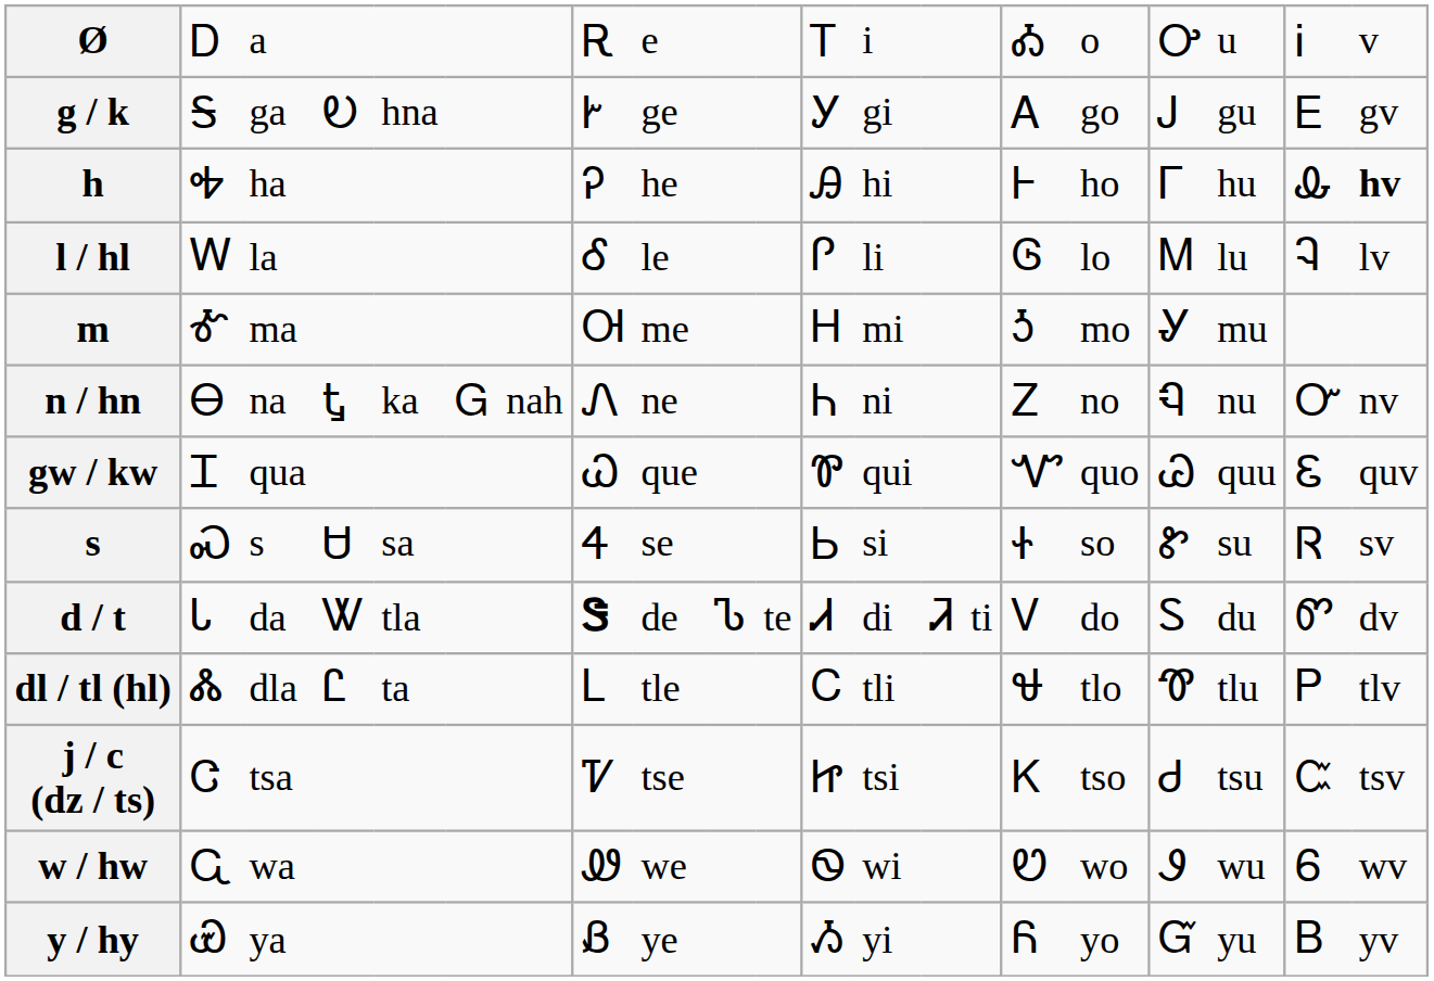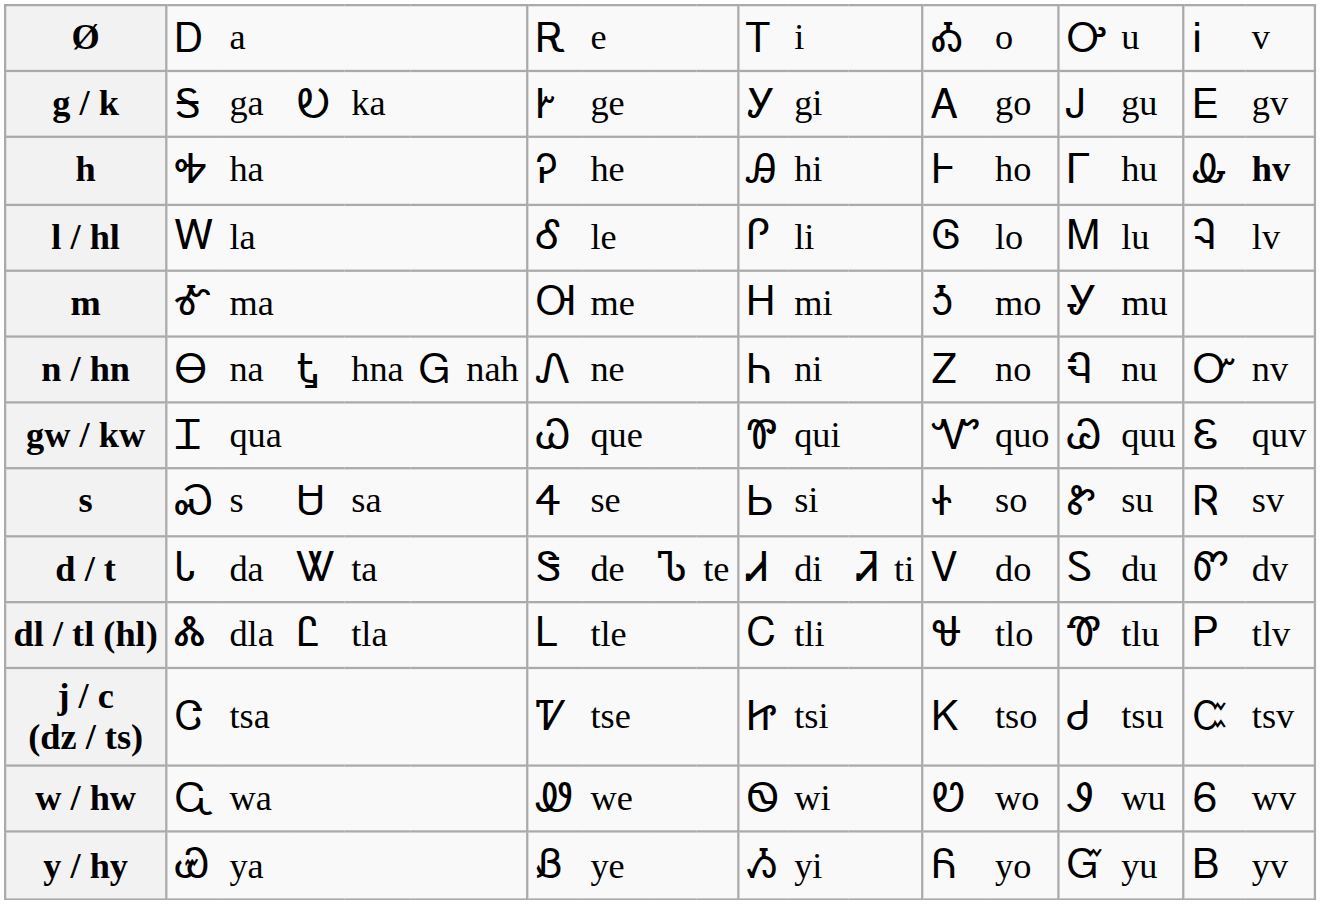 <table class="wikitable" summary="Cherokee">
 <tr>
 <th>Ø</th>
 <td style="font-size:large;">Ꭰ</td>
 <td style="border-left:#aaa hidden; border-right:#aaa hidden;">a</td>
 <td colspan="4"> </td>
 <td style="font-size:large;">Ꭱ</td>
 <td style="border-left:#aaa hidden; border-right:#aaa hidden;">e</td>
 <td colspan="2"> </td>
 <td style="font-size:large;">Ꭲ</td>
 <td style="border-left:#aaa hidden; border-right:#aaa hidden;">i</td>
 <td colspan="2"> </td>
 <td style="font-size:large;">Ꭳ</td>
 <td style="border-left:#aaa hidden;">o</td>
 <td style="font-size:large;">Ꭴ</td>
 <td style="border-left:#aaa hidden;">u</td>
 <td style="font-size:large;">Ꭵ</td>
 <td style="border-left:#aaa hidden;">v</td>
 </tr>
 <tr>
 <th>g / k</th>
 <td style="font-size:large;">Ꭶ</td>
 <td style="border-left:#aaa hidden; border-right:#aaa hidden;">ga</td>
 <td style="font-size:large;">Ꭷ</td>
-<td style="border-left:#aaa hidden; border-right:#aaa hidden;">hna</td>
+<td style="border-left:#aaa hidden; border-right:#aaa hidden;">ka</td>
 <td colspan="2"> </td>
 <td style="font-size:large;">Ꭸ</td>
 <td style="border-left:#aaa hidden; border-right:#aaa hidden;">ge</td>
 <td colspan="2"> </td>
 <td style="font-size:large;">Ꭹ</td>
 <td style="border-left:#aaa hidden; border-right:#aaa hidden;">gi</td>
 <td colspan="2"> </td>
 <td style="font-size:large;">Ꭺ</td>
 <td style="border-left:#aaa hidden;">go</td>
 <td style="font-size:large;">Ꭻ</td>
 <td style="border-left:#aaa hidden;">gu</td>
 <td style="font-size:large;">Ꭼ</td>
 <td style="border-left:#aaa hidden;">gv</td>
 </tr>
 <tr>
 <th>h</th>
 <td style="font-size:large;">Ꭽ</td>
 <td style="border-left:#aaa hidden; border-right:#aaa hidden;">ha</td>
 <td colspan="4"> </td>
 <td style="font-size:large;">Ꭾ</td>
 <td style="border-left:#aaa hidden; border-right:#aaa hidden;">he</td>
 <td colspan="2"> </td>
 <td style="font-size:large;">Ꭿ</td>
 <td style="border-left:#aaa hidden; border-right:#aaa hidden;">hi</td>
 <td colspan="2"> </td>
 <td style="font-size:large;">Ꮀ</td>
 <td style="border-left:#aaa hidden;">ho</td>
 <td style="font-size:large;">Ꮁ</td>
 <td style="border-left:#aaa hidden;">hu</td>
 <td style="font-size:large;">Ꮂ</td>
 <td style="border-left:#aaa hidden;"><strong>hv</strong></td>
 </tr>
 <tr>
 <th>l / hl</th>
 <td style="font-size:large;">Ꮃ</td>
 <td style="border-left:#aaa hidden; border-right:#aaa hidden;">la</td>
 <td colspan="4"> </td>
 <td style="font-size:large;">Ꮄ</td>
 <td style="border-left:#aaa hidden; border-right:#aaa hidden;">le</td>
 <td colspan="2"> </td>
 <td style="font-size:large;">Ꮅ</td>
 <td style="border-left:#aaa hidden; border-right:#aaa hidden;">li</td>
 <td colspan="2"> </td>
 <td style="font-size:large;">Ꮆ</td>
 <td style="border-left:#aaa hidden;">lo</td>
 <td style="font-size:large;">Ꮇ</td>
 <td style="border-left:#aaa hidden;">lu</td>
 <td style="font-size:large;">Ꮈ</td>
 <td style="border-left:#aaa hidden;">lv</td>
 </tr>
 <tr>
 <th>m</th>
 <td style="font-size:large;">Ꮉ</td>
 <td style="border-left:#aaa hidden; border-right:#aaa hidden;">ma</td>
 <td colspan="4"> </td>
 <td style="font-size:large;">Ꮊ</td>
 <td style="border-left:#aaa hidden; border-right:#aaa hidden;">me</td>
 <td colspan="2"> </td>
 <td style="font-size:large;">Ꮋ</td>
 <td style="border-left:#aaa hidden; border-right:#aaa hidden;">mi</td>
 <td colspan="2"> </td>
 <td style="font-size:large;">Ꮌ</td>
 <td style="border-left:#aaa hidden;">mo</td>
 <td style="font-size:large;">Ꮍ</td>
 <td style="border-left:#aaa hidden;">mu</td>
 <td colspan="2"></td>
 </tr>
 <tr>
 <th>n / hn</th>
 <td style="font-size:large;">Ꮎ</td>
 <td style="border-left:#aaa hidden; border-right:#aaa hidden;">na</td>
 <td style="font-size:large;">Ꮏ</td>
-<td style="border-left:#aaa hidden; border-right:#aaa hidden;">ka</td>
+<td style="border-left:#aaa hidden; border-right:#aaa hidden;">hna</td>
 <td style="font-size:large;">Ꮐ</td>
 <td style="border-left:#aaa hidden;">nah</td>
 <td style="font-size:large;">Ꮑ</td>
 <td style="border-left:#aaa hidden; border-right:#aaa hidden;">ne</td>
 <td colspan="2"> </td>
 <td style="font-size:large;">Ꮒ</td>
 <td style="border-left:#aaa hidden; border-right:#aaa hidden;">ni</td>
 <td colspan="2"> </td>
 <td style="font-size:large;">Ꮓ</td>
 <td style="border-left:#aaa hidden;">no</td>
 <td style="font-size:large;">Ꮔ</td>
 <td style="border-left:#aaa hidden;">nu</td>
 <td style="font-size:large;">Ꮕ</td>
 <td style="border-left:#aaa hidden;">nv</td>
 </tr>
 <tr>
 <th>gw / kw</th>
 <td style="font-size:large;">Ꮖ</td>
 <td style="border-left:#aaa hidden; border-right:#aaa hidden;">qua</td>
 <td colspan="4"> </td>
 <td style="font-size:large;">Ꮗ</td>
 <td style="border-left:#aaa hidden; border-right:#aaa hidden;">que</td>
 <td colspan="2"> </td>
 <td style="font-size:large;">Ꮘ</td>
 <td style="border-left:#aaa hidden; border-right:#aaa hidden;">qui</td>
 <td colspan="2"> </td>
 <td style="font-size:large;">Ꮙ</td>
 <td style="border-left:#aaa hidden;">quo</td>
 <td style="font-size:large;">Ꮚ</td>
 <td style="border-left:#aaa hidden;">quu</td>
 <td style="font-size:large;">Ꮛ</td>
 <td style="border-left:#aaa hidden;">quv</td>
 </tr>
 <tr>
 <th>s</th>
 <td style="font-size:large;">Ꮝ</td>
 <td style="border-left:#aaa hidden; border-right:#aaa hidden;">s</td>
 <td style="font-size:large;">Ꮜ</td>
 <td style="border-left:#aaa hidden; border-right:#aaa hidden;">sa</td>
 <td colspan="2"> </td>
 <td style="font-size:large;">Ꮞ</td>
 <td style="border-left:#aaa hidden; border-right:#aaa hidden;">se</td>
 <td colspan="2"> </td>
 <td style="font-size:large;">Ꮟ</td>
 <td style="border-left:#aaa hidden; border-right:#aaa hidden;">si</td>
 <td colspan="2"> </td>
 <td style="font-size:large;">Ꮠ</td>
 <td style="border-left:#aaa hidden;">so</td>
 <td style="font-size:large;">Ꮡ</td>
 <td style="border-left:#aaa hidden;">su</td>
 <td style="font-size:large;">Ꮢ</td>
 <td style="border-left:#aaa hidden;">sv</td>
 </tr>
 <tr>
 <th>d / t</th>
 <td style="font-size:large;">Ꮣ</td>
 <td style="border-left:#aaa hidden; border-right:#aaa hidden;">da</td>
 <td style="font-size:large;">Ꮤ</td>
-<td style="border-left:#aaa hidden; border-right:#aaa hidden;">tla</td>
+<td style="border-left:#aaa hidden; border-right:#aaa hidden;">ta</td>
 <td colspan="2"> </td>
-<td style="font-size:large;"><strong>Ꮥ</strong></td>
+<td style="font-size:large;">Ꮥ</td>
 <td style="border-left:#aaa hidden; border-right:#aaa hidden;">de</td>
 <td style="font-size:large;">Ꮦ</td>
 <td style="border-left:#aaa hidden;">te</td>
 <td style="font-size:large;">Ꮧ</td>
 <td style="border-left:#aaa hidden; border-right:#aaa hidden;">di</td>
 <td style="font-size:large;">Ꮨ</td>
 <td style="border-left:#aaa hidden;">ti</td>
 <td style="font-size:large;">Ꮩ</td>
 <td style="border-left:#aaa hidden;">do</td>
 <td style="font-size:large;">Ꮪ</td>
 <td style="border-left:#aaa hidden;">du</td>
 <td style="font-size:large;">Ꮫ</td>
 <td style="border-left:#aaa hidden;">dv</td>
 </tr>
 <tr>
 <th>dl / tl (hl)</th>
 <td style="font-size:large;">Ꮬ</td>
 <td style="border-left:#aaa hidden; border-right:#aaa hidden;">dla</td>
 <td style="font-size:large;">Ꮭ</td>
-<td style="border-left:#aaa hidden; border-right:#aaa hidden;">ta</td>
+<td style="border-left:#aaa hidden; border-right:#aaa hidden;">tla</td>
 <td colspan="2"> </td>
 <td style="font-size:large;">Ꮮ</td>
 <td style="border-left:#aaa hidden; border-right:#aaa hidden;">tle</td>
 <td colspan="2"> </td>
 <td style="font-size:large;">Ꮯ</td>
 <td style="border-left:#aaa hidden; border-right:#aaa hidden;">tli</td>
 <td colspan="2"> </td>
 <td style="font-size:large;">Ꮰ</td>
 <td style="border-left:#aaa hidden;">tlo</td>
 <td style="font-size:large;">Ꮱ</td>
 <td style="border-left:#aaa hidden;">tlu</td>
 <td style="font-size:large;">Ꮲ</td>
 <td style="border-left:#aaa hidden;">tlv</td>
 </tr>
 <tr>
 <th>j / c <br> (dz / ts)</th>
 <td style="font-size:large;">Ꮳ</td>
 <td style="border-left:#aaa hidden; border-right:#aaa hidden;">tsa</td>
 <td colspan="4"> </td>
 <td style="font-size:large;">Ꮴ</td>
 <td style="border-left:#aaa hidden; border-right:#aaa hidden;">tse</td>
 <td colspan="2"> </td>
 <td style="font-size:large;">Ꮵ</td>
 <td style="border-left:#aaa hidden; border-right:#aaa hidden;">tsi</td>
 <td colspan="2"> </td>
 <td style="font-size:large;">Ꮶ</td>
 <td style="border-left:#aaa hidden;">tso</td>
 <td style="font-size:large;">Ꮷ</td>
 <td style="border-left:#aaa hidden;">tsu</td>
 <td style="font-size:large;">Ꮸ</td>
 <td style="border-left:#aaa hidden;">tsv</td>
 </tr>
 <tr>
 <th>w / hw</th>
 <td style="font-size:large;">Ꮹ</td>
 <td style="border-left:#aaa hidden; border-right:#aaa hidden;">wa</td>
 <td colspan="4"> </td>
 <td style="font-size:large;">Ꮺ</td>
 <td style="border-left:#aaa hidden; border-right:#aaa hidden;">we</td>
 <td colspan="2"> </td>
 <td style="font-size:large;">Ꮻ</td>
 <td style="border-left:#aaa hidden; border-right:#aaa hidden;">wi</td>
 <td colspan="2"> </td>
 <td style="font-size:large;">Ꮼ</td>
 <td style="border-left:#aaa hidden;">wo</td>
 <td style="font-size:large;">Ꮽ</td>
 <td style="border-left:#aaa hidden;">wu</td>
 <td style="font-size:large;">Ꮾ</td>
 <td style="border-left:#aaa hidden;">wv</td>
 </tr>
 <tr>
 <th>y / hy</th>
 <td style="font-size:large;">Ꮿ</td>
 <td style="border-left:#aaa hidden; border-right:#aaa hidden;">ya</td>
 <td colspan="4"> </td>
 <td style="font-size:large;">Ᏸ</td>
 <td style="border-left:#aaa hidden; border-right:#aaa hidden;">ye</td>
 <td colspan="2"> </td>
 <td style="font-size:large;">Ᏹ</td>
 <td style="border-left:#aaa hidden; border-right:#aaa hidden;">yi</td>
 <td colspan="2"> </td>
 <td style="font-size:large;">Ᏺ</td>
 <td style="border-left:#aaa hidden;">yo</td>
 <td style="font-size:large;">Ᏻ</td>
 <td style="border-left:#aaa hidden;">yu</td>
 <td style="font-size:large;">Ᏼ</td>
 <td style="border-left:#aaa hidden;">yv</td>
 </tr>
 </table>
